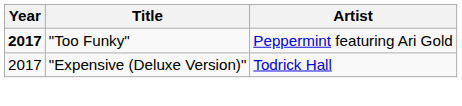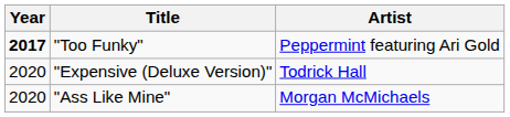 <table class="wikitable">
 <tr>
 <th>Year</th>
 <th>Title</th>
 <th>Artist</th>
 </tr>
 <tr>
 <td><strong>2017</strong></td>
 <td>"Too Funky"</td>
 <td><a href='#'>Peppermint</a> featuring Ari Gold</td>
 </tr>
 <tr>
-<td>2017</td>
+<td>2020</td>
 <td>"Expensive (Deluxe Version)"</td>
 <td><a href='#'>Todrick Hall</a></td>
 </tr>
+<tr>
+<td>2020</td>
+<td>"Ass Like Mine"</td>
+<td><a href='#'>Morgan McMichaels</a></td>
+</tr>
 </table>
